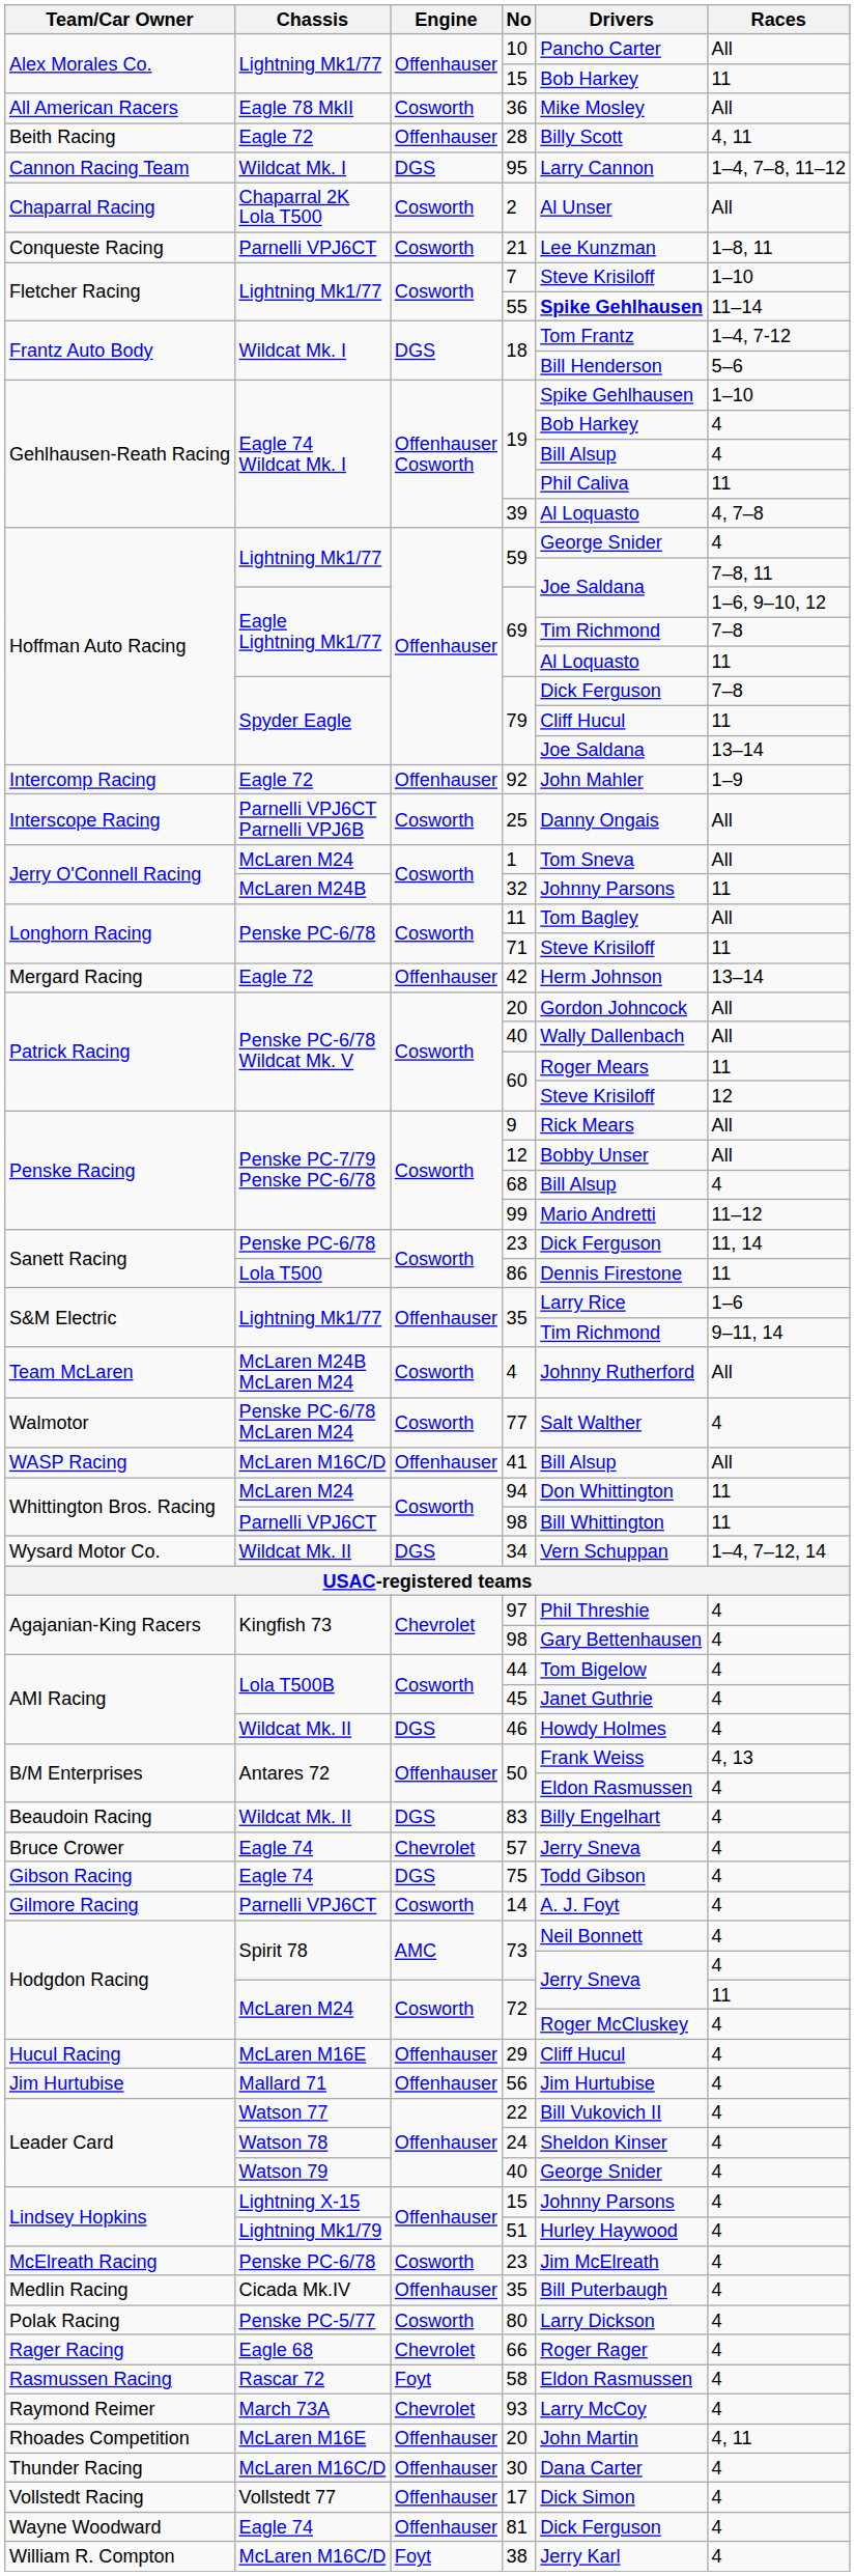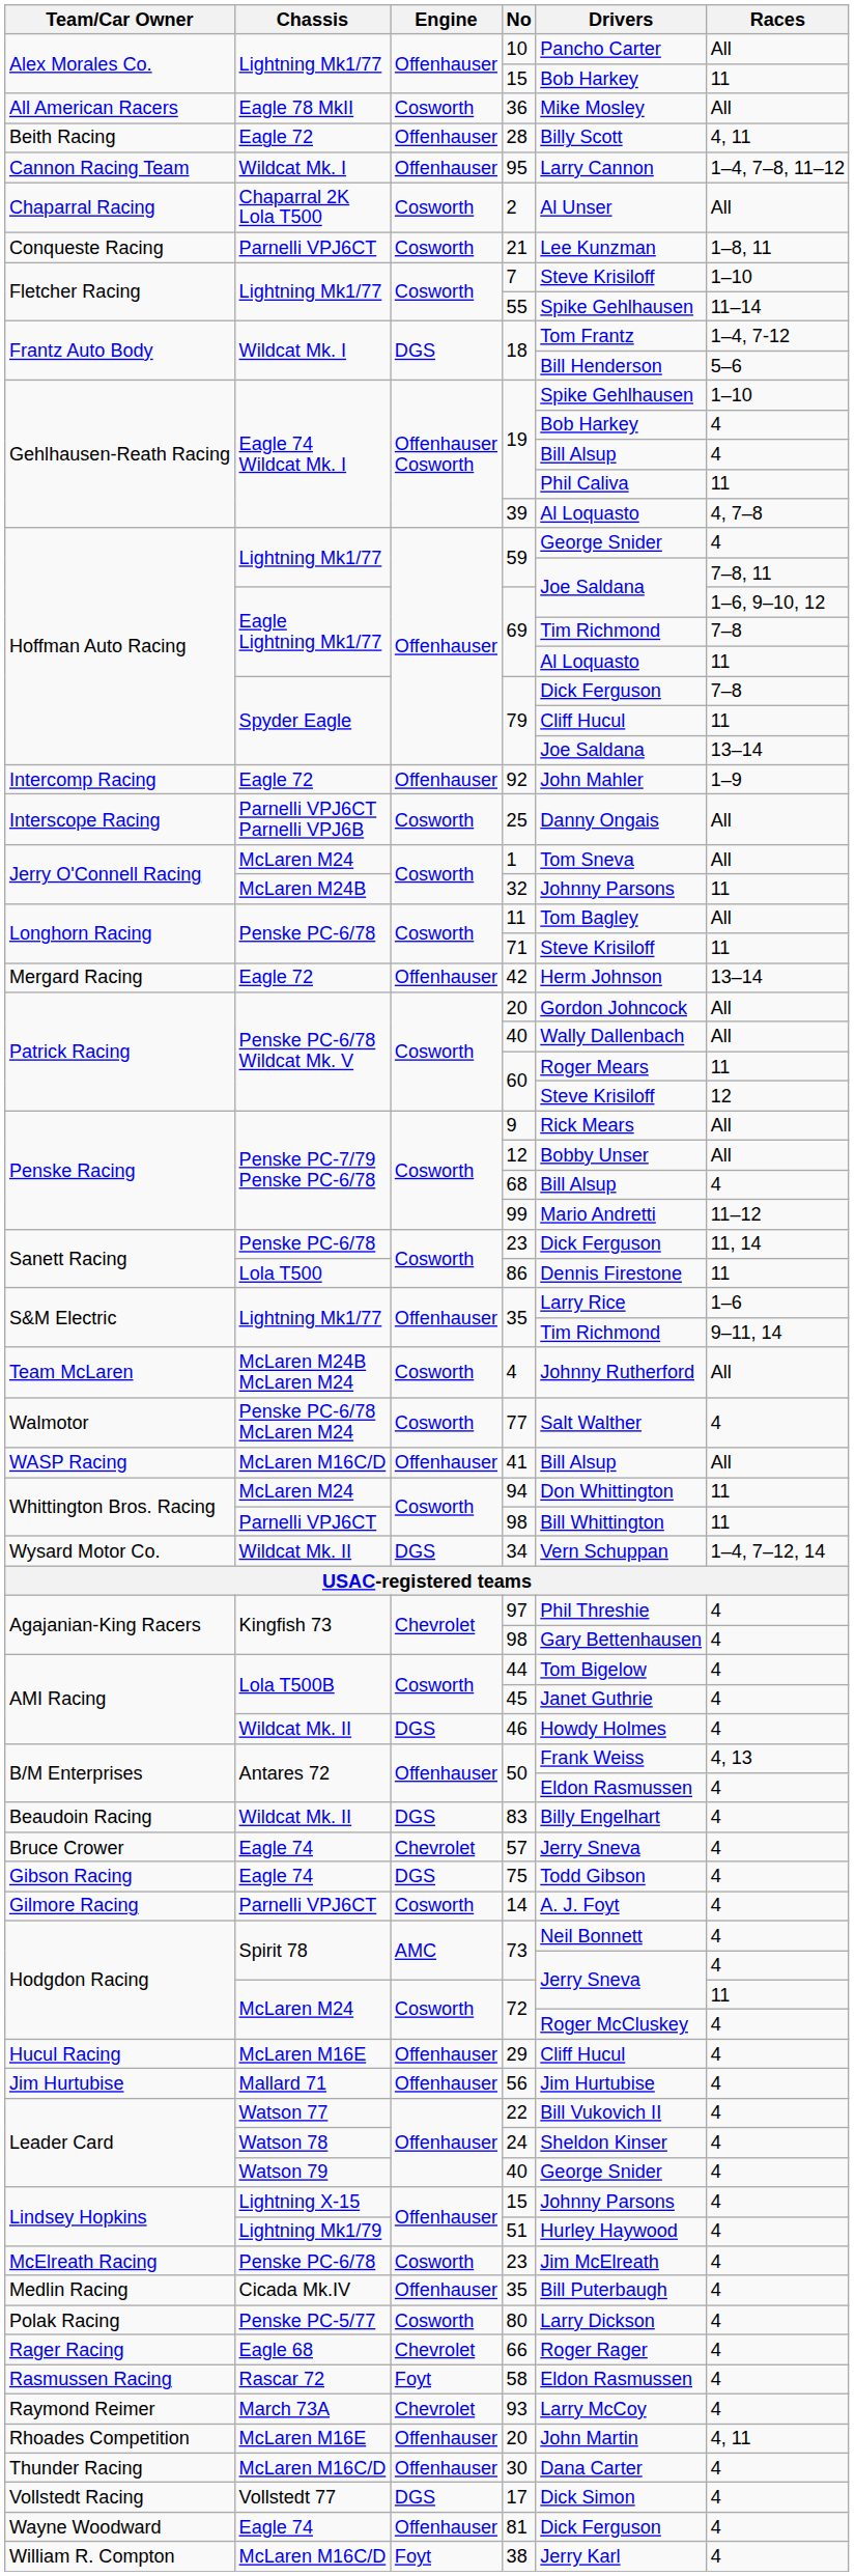 <table class="wikitable" style="font-size: 85%;">
 <tr>
 <th>Team/Car Owner</th>
 <th>Chassis</th>
 <th>Engine</th>
 <th>No</th>
 <th>Drivers</th>
 <th>Races</th>
 </tr>
 <tr>
 <td rowspan=2> <a href='#'>Alex Morales Co.</a></td>
 <td rowspan=2><a href='#'>Lightning Mk1/77</a></td>
 <td rowspan="2"><a href='#'>Offenhauser</a></td>
 <td align="left">10</td>
 <td> <a href='#'>Pancho Carter</a></td>
 <td>All</td>
 </tr>
 <tr>
 <td align="left">15</td>
 <td> <a href='#'>Bob Harkey</a></td>
 <td>11</td>
 </tr>
 <tr>
 <td rowspan="1"> <a href='#'>All American Racers</a></td>
 <td rowspan="1"><a href='#'>Eagle 78 MkII</a></td>
 <td rowspan="1"><a href='#'>Cosworth</a></td>
 <td align="left">36</td>
 <td> <a href='#'>Mike Mosley</a></td>
 <td>All</td>
 </tr>
 <tr>
 <td> Beith Racing</td>
 <td><a href='#'>Eagle 72</a></td>
 <td><a href='#'>Offenhauser</a></td>
 <td>28</td>
 <td> <a href='#'>Billy Scott</a></td>
 <td>4, 11</td>
 </tr>
 <tr>
 <td rowspan=1> <a href='#'>Cannon Racing Team</a></td>
 <td rowspan=1><a href='#'>Wildcat Mk. I</a></td>
-<td rowspan=1><a href='#'>DGS</a></td>
+<td><a href='#'>Offenhauser</a></td>
 <td align="left">95</td>
 <td> <a href='#'>Larry Cannon</a></td>
 <td>1–4, 7–8, 11–12</td>
 </tr>
 <tr>
 <td> <a href='#'>Chaparral Racing</a></td>
 <td><a href='#'>Chaparral 2K</a><br><a href='#'>Lola T500</a></td>
 <td><a href='#'>Cosworth</a></td>
 <td align="left">2</td>
 <td> <a href='#'>Al Unser</a></td>
 <td>All</td>
 </tr>
 <tr>
 <td rowspan="1"> Conqueste Racing</td>
 <td rowspan="1"><a href='#'>Parnelli VPJ6CT</a></td>
 <td rowspan="1"><a href='#'>Cosworth</a></td>
 <td align="left">21</td>
 <td> <a href='#'>Lee Kunzman</a></td>
 <td>1–8, 11</td>
 </tr>
 <tr>
 <td rowspan="2"> Fletcher Racing</td>
 <td rowspan="2"><a href='#'>Lightning Mk1/77</a></td>
 <td rowspan="2"><a href='#'>Cosworth</a></td>
 <td align="left">7</td>
 <td> <a href='#'>Steve Krisiloff</a></td>
 <td>1–10</td>
 </tr>
 <tr>
 <td align="left">55</td>
-<td><strong> <a href='#'>Spike Gehlhausen</a></strong></td>
+<td> <a href='#'>Spike Gehlhausen</a></td>
 <td>11–14</td>
 </tr>
 <tr>
 <td rowspan="2"> <a href='#'>Frantz Auto Body</a></td>
 <td rowspan="2"><a href='#'>Wildcat Mk. I</a></td>
 <td rowspan="2"><a href='#'>DGS</a></td>
 <td rowspan="2" align="left">18</td>
 <td> <a href='#'>Tom Frantz</a></td>
 <td>1–4, 7-12</td>
 </tr>
 <tr>
 <td> <a href='#'>Bill Henderson</a></td>
 <td>5–6</td>
 </tr>
 <tr>
 <td rowspan="5"> Gehlhausen-Reath Racing</td>
 <td rowspan="5"><a href='#'>Eagle 74</a><br><a href='#'>Wildcat Mk. I</a></td>
 <td rowspan="5"><a href='#'>Offenhauser</a><br><a href='#'>Cosworth</a></td>
 <td rowspan="4" align="left">19</td>
 <td> <a href='#'>Spike Gehlhausen</a></td>
 <td>1–10</td>
 </tr>
 <tr>
 <td> <a href='#'>Bob Harkey</a></td>
 <td>4</td>
 </tr>
 <tr>
 <td> <a href='#'>Bill Alsup</a></td>
 <td>4</td>
 </tr>
 <tr>
 <td> <a href='#'>Phil Caliva</a></td>
 <td>11</td>
 </tr>
 <tr>
 <td align="left">39</td>
 <td> <a href='#'>Al Loquasto</a></td>
 <td>4, 7–8</td>
 </tr>
 <tr>
 <td rowspan="8"> Hoffman Auto Racing</td>
 <td rowspan="2"><a href='#'>Lightning Mk1/77</a></td>
 <td rowspan="8"><a href='#'>Offenhauser</a></td>
 <td rowspan="2" align="left">59</td>
 <td> <a href='#'>George Snider</a></td>
 <td>4</td>
 </tr>
 <tr>
 <td rowspan="2"> <a href='#'>Joe Saldana</a></td>
 <td>7–8, 11</td>
 </tr>
 <tr>
 <td rowspan="3"><a href='#'>Eagle</a><br><a href='#'>Lightning Mk1/77</a></td>
 <td rowspan="3" align="left">69</td>
 <td>1–6, 9–10, 12</td>
 </tr>
 <tr>
 <td> <a href='#'>Tim Richmond</a></td>
 <td>7–8</td>
 </tr>
 <tr>
 <td> <a href='#'>Al Loquasto</a></td>
 <td>11</td>
 </tr>
 <tr>
 <td rowspan="3"><a href='#'>Spyder Eagle</a></td>
 <td rowspan="3" align="left">79</td>
 <td> <a href='#'>Dick Ferguson</a></td>
 <td>7–8</td>
 </tr>
 <tr>
 <td> <a href='#'>Cliff Hucul</a></td>
 <td>11</td>
 </tr>
 <tr>
 <td> <a href='#'>Joe Saldana</a></td>
 <td>13–14</td>
 </tr>
 <tr>
 <td rowspan=1> <a href='#'>Intercomp Racing</a></td>
 <td rowspan=1><a href='#'>Eagle 72</a></td>
 <td rowspan=1><a href='#'>Offenhauser</a></td>
 <td align="left">92</td>
 <td> <a href='#'>John Mahler</a></td>
 <td>1–9</td>
 </tr>
 <tr>
 <td> <a href='#'>Interscope Racing</a></td>
 <td rowspan="1"><a href='#'>Parnelli VPJ6CT</a><br><a href='#'>Parnelli VPJ6B</a></td>
 <td rowspan="1"><a href='#'>Cosworth</a></td>
 <td align="left">25</td>
 <td> <a href='#'>Danny Ongais</a></td>
 <td>All</td>
 </tr>
 <tr>
 <td rowspan=2> <a href='#'>Jerry O'Connell Racing</a></td>
 <td><a href='#'>McLaren M24</a></td>
 <td rowspan=2><a href='#'>Cosworth</a></td>
 <td align="left">1</td>
 <td> <a href='#'>Tom Sneva</a></td>
 <td>All</td>
 </tr>
 <tr>
 <td><a href='#'>McLaren M24B</a></td>
 <td align="left">32</td>
 <td> <a href='#'>Johnny Parsons</a></td>
 <td>11</td>
 </tr>
 <tr>
 <td rowspan=2> <a href='#'>Longhorn Racing</a></td>
 <td rowspan=2><a href='#'>Penske PC-6/78</a></td>
 <td rowspan=2><a href='#'>Cosworth</a></td>
 <td align="left">11</td>
 <td> <a href='#'>Tom Bagley</a></td>
 <td>All</td>
 </tr>
 <tr>
 <td align="left">71</td>
 <td> <a href='#'>Steve Krisiloff</a></td>
 <td>11</td>
 </tr>
 <tr>
 <td> Mergard Racing</td>
 <td><a href='#'>Eagle 72</a></td>
 <td><a href='#'>Offenhauser</a></td>
 <td>42</td>
 <td> <a href='#'>Herm Johnson</a></td>
 <td>13–14</td>
 </tr>
 <tr>
 <td rowspan="4"> <a href='#'>Patrick Racing</a></td>
 <td rowspan="4"><a href='#'>Penske PC-6/78</a><br><a href='#'>Wildcat Mk. V</a></td>
 <td rowspan="4"><a href='#'>Cosworth</a></td>
 <td align="left">20</td>
 <td> <a href='#'>Gordon Johncock</a></td>
 <td>All</td>
 </tr>
 <tr>
 <td align="left">40</td>
 <td> <a href='#'>Wally Dallenbach</a></td>
 <td>All</td>
 </tr>
 <tr>
 <td rowspan="2" align="left">60</td>
 <td> <a href='#'>Roger Mears</a></td>
 <td>11</td>
 </tr>
 <tr>
 <td> <a href='#'>Steve Krisiloff</a></td>
 <td>12</td>
 </tr>
 <tr>
 <td rowspan=4> <a href='#'>Penske Racing</a></td>
 <td rowspan=4><a href='#'>Penske PC-7/79</a><br><a href='#'>Penske PC-6/78</a></td>
 <td rowspan=4><a href='#'>Cosworth</a></td>
 <td align="left">9</td>
 <td> <a href='#'>Rick Mears</a></td>
 <td>All</td>
 </tr>
 <tr>
 <td align="left">12</td>
 <td> <a href='#'>Bobby Unser</a></td>
 <td>All</td>
 </tr>
 <tr>
 <td align="left">68</td>
 <td> <a href='#'>Bill Alsup</a></td>
 <td>4</td>
 </tr>
 <tr>
 <td align="left">99</td>
 <td> <a href='#'>Mario Andretti</a></td>
 <td>11–12</td>
 </tr>
 <tr>
 <td rowspan="2"> Sanett Racing</td>
 <td rowspan="1"><a href='#'>Penske PC-6/78</a></td>
 <td rowspan="2"><a href='#'>Cosworth</a></td>
 <td align="left">23</td>
 <td> <a href='#'>Dick Ferguson</a></td>
 <td>11, 14</td>
 </tr>
 <tr>
 <td><a href='#'>Lola T500</a></td>
 <td align="left">86</td>
 <td> <a href='#'>Dennis Firestone</a></td>
 <td>11</td>
 </tr>
 <tr>
 <td rowspan="2"> S&M Electric</td>
 <td rowspan="2"><a href='#'>Lightning Mk1/77</a></td>
 <td rowspan="2"><a href='#'>Offenhauser</a></td>
 <td rowspan="2" align="left">35</td>
 <td> <a href='#'>Larry Rice</a></td>
 <td>1–6</td>
 </tr>
 <tr>
 <td> <a href='#'>Tim Richmond</a></td>
 <td>9–11, 14</td>
 </tr>
 <tr>
 <td rowspan="1"> <a href='#'>Team McLaren</a></td>
 <td rowspan="1"><a href='#'>McLaren M24B</a><br><a href='#'>McLaren M24</a></td>
 <td rowspan="1"><a href='#'>Cosworth</a></td>
 <td align="left">4</td>
 <td> <a href='#'>Johnny Rutherford</a></td>
 <td>All</td>
 </tr>
 <tr>
 <td rowspan="1"> Walmotor</td>
 <td rowspan="1"><a href='#'>Penske PC-6/78</a><br><a href='#'>McLaren M24</a></td>
 <td rowspan="1"><a href='#'>Cosworth</a></td>
 <td align="left">77</td>
 <td> <a href='#'>Salt Walther</a></td>
 <td>4</td>
 </tr>
 <tr>
 <td rowspan="1"> <a href='#'>WASP Racing</a></td>
 <td rowspan="1"><a href='#'>McLaren M16C/D</a></td>
 <td rowspan="1"><a href='#'>Offenhauser</a></td>
 <td align="left">41</td>
 <td> <a href='#'>Bill Alsup</a></td>
 <td>All</td>
 </tr>
 <tr>
 <td rowspan="2"> Whittington Bros. Racing</td>
 <td><a href='#'>McLaren M24</a></td>
 <td rowspan="2"><a href='#'>Cosworth</a></td>
 <td align="left">94</td>
 <td> <a href='#'>Don Whittington</a></td>
 <td>11</td>
 </tr>
 <tr>
 <td><a href='#'>Parnelli VPJ6CT</a></td>
 <td align="left">98</td>
 <td> <a href='#'>Bill Whittington</a></td>
 <td>11</td>
 </tr>
 <tr>
 <td rowspan="1"> Wysard Motor Co.</td>
 <td rowspan="1"><a href='#'>Wildcat Mk. II</a></td>
 <td rowspan="1"><a href='#'>DGS</a></td>
 <td align="left">34</td>
 <td> <a href='#'>Vern Schuppan</a></td>
 <td>1–4, 7–12, 14</td>
 </tr>
 <tr>
 <th colspan=8><a href='#'>USAC</a>-registered teams</th>
 </tr>
 <tr>
 <td rowspan="2"> Agajanian-King Racers</td>
 <td rowspan="2">Kingfish 73</td>
 <td rowspan="2"><a href='#'>Chevrolet</a></td>
 <td>97</td>
 <td> <a href='#'>Phil Threshie</a></td>
 <td>4</td>
 </tr>
 <tr>
 <td>98</td>
 <td> <a href='#'>Gary Bettenhausen</a></td>
 <td>4</td>
 </tr>
 <tr>
 <td rowspan="3"> AMI Racing</td>
 <td rowspan="2"><a href='#'>Lola T500B</a></td>
 <td rowspan="2"><a href='#'>Cosworth</a></td>
 <td>44</td>
 <td> <a href='#'>Tom Bigelow</a></td>
 <td>4</td>
 </tr>
 <tr>
 <td>45</td>
 <td> <a href='#'>Janet Guthrie</a></td>
 <td>4</td>
 </tr>
 <tr>
 <td><a href='#'>Wildcat Mk. II</a></td>
 <td><a href='#'>DGS</a></td>
 <td>46</td>
 <td> <a href='#'>Howdy Holmes</a></td>
 <td>4</td>
 </tr>
 <tr>
 <td rowspan="2"> B/M Enterprises</td>
 <td rowspan="2">Antares 72</td>
 <td rowspan="2"><a href='#'>Offenhauser</a></td>
 <td rowspan="2">50</td>
 <td> <a href='#'>Frank Weiss</a></td>
 <td>4, 13</td>
 </tr>
 <tr>
 <td> <a href='#'>Eldon Rasmussen</a></td>
 <td>4</td>
 </tr>
 <tr>
 <td> Beaudoin Racing</td>
 <td><a href='#'>Wildcat Mk. II</a></td>
 <td><a href='#'>DGS</a></td>
 <td>83</td>
 <td> <a href='#'>Billy Engelhart</a></td>
 <td>4</td>
 </tr>
 <tr>
 <td> Bruce Crower</td>
 <td><a href='#'>Eagle 74</a></td>
 <td><a href='#'>Chevrolet</a></td>
 <td>57</td>
 <td> <a href='#'>Jerry Sneva</a></td>
 <td>4</td>
 </tr>
 <tr>
 <td> <a href='#'>Gibson Racing</a></td>
 <td><a href='#'>Eagle 74</a></td>
 <td><a href='#'>DGS</a></td>
 <td>75</td>
 <td> <a href='#'>Todd Gibson</a></td>
 <td>4</td>
 </tr>
 <tr>
 <td> <a href='#'>Gilmore Racing</a></td>
 <td><a href='#'>Parnelli VPJ6CT</a></td>
 <td><a href='#'>Cosworth</a></td>
 <td>14</td>
 <td> <a href='#'>A. J. Foyt</a></td>
 <td>4</td>
 </tr>
 <tr>
 <td rowspan="4"> Hodgdon Racing</td>
 <td rowspan="2">Spirit 78</td>
 <td rowspan="2"><a href='#'>AMC</a></td>
 <td rowspan="2">73</td>
 <td> <a href='#'>Neil Bonnett</a></td>
 <td>4</td>
 </tr>
 <tr>
 <td rowspan="2"> <a href='#'>Jerry Sneva</a></td>
 <td>4</td>
 </tr>
 <tr>
 <td rowspan="2"><a href='#'>McLaren M24</a></td>
 <td rowspan="2"><a href='#'>Cosworth</a></td>
 <td rowspan="2">72</td>
 <td>11</td>
 </tr>
 <tr>
 <td> <a href='#'>Roger McCluskey</a></td>
 <td>4</td>
 </tr>
 <tr>
 <td> <a href='#'>Hucul Racing</a></td>
 <td><a href='#'>McLaren M16E</a></td>
 <td><a href='#'>Offenhauser</a></td>
 <td>29</td>
 <td> <a href='#'>Cliff Hucul</a></td>
 <td>4</td>
 </tr>
 <tr>
 <td> <a href='#'>Jim Hurtubise</a></td>
 <td><a href='#'>Mallard 71</a></td>
 <td><a href='#'>Offenhauser</a></td>
 <td>56</td>
 <td> <a href='#'>Jim Hurtubise</a></td>
 <td>4</td>
 </tr>
 <tr>
 <td rowspan="3"> Leader Card</td>
 <td><a href='#'>Watson 77</a></td>
 <td rowspan="3"><a href='#'>Offenhauser</a></td>
 <td>22</td>
 <td> <a href='#'>Bill Vukovich II</a></td>
 <td>4</td>
 </tr>
 <tr>
 <td><a href='#'>Watson 78</a></td>
 <td>24</td>
 <td> <a href='#'>Sheldon Kinser</a></td>
 <td>4</td>
 </tr>
 <tr>
 <td><a href='#'>Watson 79</a></td>
 <td>40</td>
 <td> <a href='#'>George Snider</a></td>
 <td>4</td>
 </tr>
 <tr>
 <td rowspan="2"> <a href='#'>Lindsey Hopkins</a></td>
 <td><a href='#'>Lightning X-15</a></td>
 <td rowspan="2"><a href='#'>Offenhauser</a></td>
 <td>15</td>
 <td> <a href='#'>Johnny Parsons</a></td>
 <td>4</td>
 </tr>
 <tr>
 <td><a href='#'>Lightning Mk1/79</a></td>
 <td>51</td>
 <td> <a href='#'>Hurley Haywood</a></td>
 <td>4</td>
 </tr>
 <tr>
 <td> <a href='#'>McElreath Racing</a></td>
 <td><a href='#'>Penske PC-6/78</a></td>
 <td><a href='#'>Cosworth</a></td>
 <td>23</td>
 <td> <a href='#'>Jim McElreath</a></td>
 <td>4</td>
 </tr>
 <tr>
 <td> Medlin Racing</td>
 <td>Cicada Mk.IV</td>
 <td><a href='#'>Offenhauser</a></td>
 <td>35</td>
 <td> <a href='#'>Bill Puterbaugh</a></td>
 <td>4</td>
 </tr>
 <tr>
 <td> Polak Racing</td>
 <td><a href='#'>Penske PC-5/77</a></td>
 <td><a href='#'>Cosworth</a></td>
 <td>80</td>
 <td> <a href='#'>Larry Dickson</a></td>
 <td>4</td>
 </tr>
 <tr>
 <td> <a href='#'>Rager Racing</a></td>
 <td><a href='#'>Eagle 68</a></td>
 <td><a href='#'>Chevrolet</a></td>
 <td>66</td>
 <td> <a href='#'>Roger Rager</a></td>
 <td>4</td>
 </tr>
 <tr>
 <td> <a href='#'>Rasmussen Racing</a></td>
 <td><a href='#'>Rascar 72</a></td>
 <td><a href='#'>Foyt</a></td>
 <td>58</td>
 <td> <a href='#'>Eldon Rasmussen</a></td>
 <td>4</td>
 </tr>
 <tr>
 <td> Raymond Reimer</td>
 <td><a href='#'>March 73A</a></td>
 <td><a href='#'>Chevrolet</a></td>
 <td>93</td>
 <td> <a href='#'>Larry McCoy</a></td>
 <td>4</td>
 </tr>
 <tr>
 <td> Rhoades Competition</td>
 <td><a href='#'>McLaren M16E</a></td>
 <td><a href='#'>Offenhauser</a></td>
 <td>20</td>
 <td> <a href='#'>John Martin</a></td>
 <td>4, 11</td>
 </tr>
 <tr>
 <td> Thunder Racing</td>
 <td><a href='#'>McLaren M16C/D</a></td>
 <td><a href='#'>Offenhauser</a></td>
 <td>30</td>
 <td> <a href='#'>Dana Carter</a></td>
 <td>4</td>
 </tr>
 <tr>
 <td> Vollstedt Racing</td>
 <td>Vollstedt 77</td>
-<td><a href='#'>Offenhauser</a></td>
+<td rowspan=1><a href='#'>DGS</a></td>
 <td>17</td>
 <td> <a href='#'>Dick Simon</a></td>
 <td>4</td>
 </tr>
 <tr>
 <td> Wayne Woodward</td>
 <td><a href='#'>Eagle 74</a></td>
 <td><a href='#'>Offenhauser</a></td>
 <td>81</td>
 <td> <a href='#'>Dick Ferguson</a></td>
 <td>4</td>
 </tr>
 <tr>
 <td> William R. Compton</td>
 <td><a href='#'>McLaren M16C/D</a></td>
 <td><a href='#'>Foyt</a></td>
 <td>38</td>
 <td> <a href='#'>Jerry Karl</a></td>
 <td>4</td>
 </tr>
 </table>
